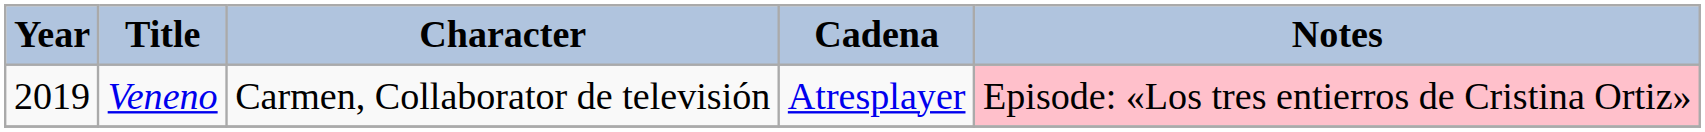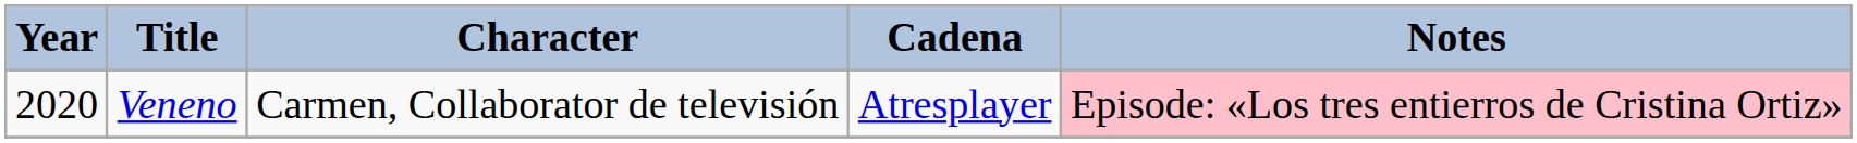 <table class="wikitable">
 <tr>
 <th style="background: #B0C4DE;">Year</th>
 <th style="background: #B0C4DE;">Title</th>
 <th style="background: #B0C4DE;">Character</th>
 <th style="background: #B0C4DE;">Cadena</th>
 <th style="background: #B0C4DE;">Notes</th>
 </tr>
 <tr>
-<td>2019</td>
+<td>2020</td>
 <td><em><a href='#'>Veneno</a></em></td>
 <td>Carmen, Collaborator de televisión</td>
 <td><a href='#'>Atresplayer</a></td>
 <td style="background: pink;">Episode: «Los tres entierros de Cristina Ortiz»</td>
 </tr>
 <tr>
 </tr>
 </table>
